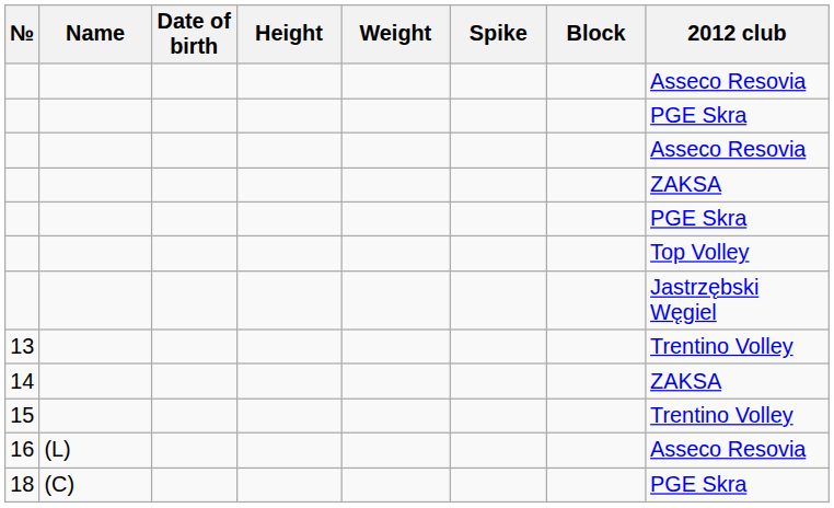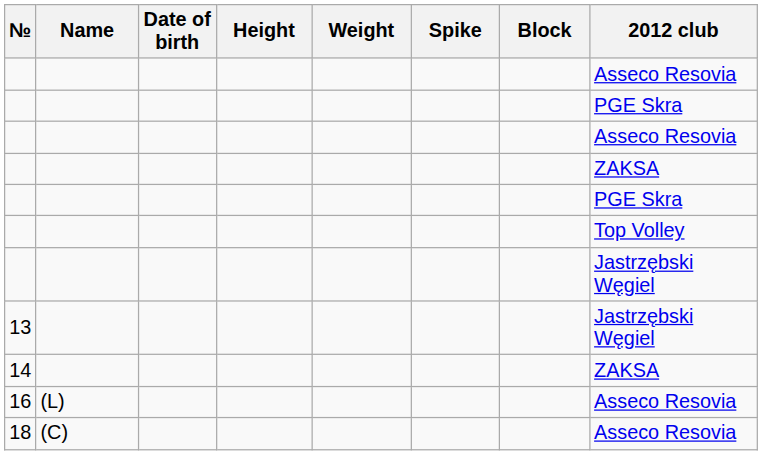 <table class="wikitable sortable" style="font-size:100%; text-align:center;">
 <tr>
 <th>№</th>
 <th style="width:12em">Name</th>
 <th style="width:8em">Date of birth</th>
 <th style="width:9em">Height</th>
 <th style="width:9em">Weight</th>
 <th style="width:9em">Spike</th>
 <th style="width:9em">Block</th>
 <th style="width:19em">2012 club</th>
 </tr>
 <tr>
 <td></td>
 <td style="text-align:left;"></td>
 <td style="text-align:right;"></td>
 <td></td>
 <td></td>
 <td></td>
 <td></td>
 <td style="text-align:left;"> <a href='#'>Asseco Resovia</a></td>
 </tr>
 <tr>
 <td></td>
 <td style="text-align:left;"></td>
 <td style="text-align:right;"></td>
 <td></td>
 <td></td>
 <td></td>
 <td></td>
 <td style="text-align:left;"> <a href='#'>PGE Skra</a></td>
 </tr>
 <tr>
 <td></td>
 <td style="text-align:left;"></td>
 <td style="text-align:right;"></td>
 <td></td>
 <td></td>
 <td></td>
 <td></td>
 <td style="text-align:left;"> <a href='#'>Asseco Resovia</a></td>
 </tr>
 <tr>
 <td></td>
 <td style="text-align:left;"></td>
 <td style="text-align:right;"></td>
 <td></td>
 <td></td>
 <td></td>
 <td></td>
 <td style="text-align:left;"> <a href='#'>ZAKSA</a></td>
 </tr>
 <tr>
 <td></td>
 <td style="text-align:left;"></td>
 <td style="text-align:right;"></td>
 <td></td>
 <td></td>
 <td></td>
 <td></td>
 <td style="text-align:left;"> <a href='#'>PGE Skra</a></td>
 </tr>
 <tr>
 <td></td>
 <td style="text-align:left;"></td>
 <td style="text-align:right;"></td>
 <td></td>
 <td></td>
 <td></td>
 <td></td>
 <td style="text-align:left;"> <a href='#'>Top Volley</a></td>
 </tr>
 <tr>
 <td></td>
 <td style="text-align:left;"></td>
 <td style="text-align:right;"></td>
 <td></td>
 <td></td>
 <td></td>
 <td></td>
 <td style="text-align:left;"> <a href='#'>Jastrzębski Węgiel</a></td>
 </tr>
 <tr>
 <td>13</td>
 <td style="text-align:left;"></td>
 <td style="text-align:right;"></td>
 <td></td>
 <td></td>
 <td></td>
 <td></td>
-<td style="text-align:left;"> <a href='#'>Trentino Volley</a></td>
+<td style="text-align:left;"> <a href='#'>Jastrzębski Węgiel</a></td>
 </tr>
 <tr>
 <td>14</td>
 <td style="text-align:left;"></td>
 <td style="text-align:right;"></td>
 <td></td>
 <td></td>
 <td></td>
 <td></td>
 <td style="text-align:left;"> <a href='#'>ZAKSA</a></td>
-</tr>
-<tr>
-<td>15</td>
-<td style="text-align:left;"></td>
-<td style="text-align:right;"></td>
-<td></td>
-<td></td>
-<td></td>
-<td></td>
-<td style="text-align:left;"> <a href='#'>Trentino Volley</a></td>
 </tr>
 <tr>
 <td>16</td>
 <td style="text-align:left;"> (L)</td>
 <td style="text-align:right;"></td>
 <td></td>
 <td></td>
 <td></td>
 <td></td>
 <td style="text-align:left;"> <a href='#'>Asseco Resovia</a></td>
 </tr>
 <tr>
 <td>18</td>
 <td style="text-align:left;"> (C)</td>
 <td style="text-align:right;"></td>
 <td></td>
 <td></td>
 <td></td>
 <td></td>
-<td style="text-align:left;"> <a href='#'>PGE Skra</a></td>
+<td style="text-align:left;"> <a href='#'>Asseco Resovia</a></td>
 </tr>
 </table>
